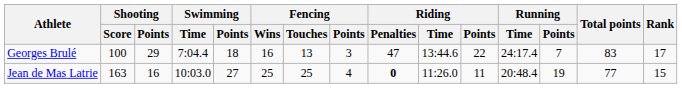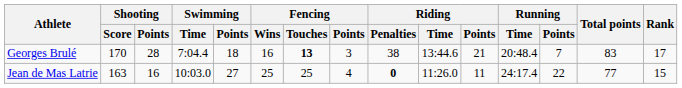 <table class=wikitable style="font-size:90%">
 <tr>
 <th rowspan="2">Athlete</th>
 <th colspan="2">Shooting</th>
 <th colspan="2">Swimming</th>
 <th colspan="3">Fencing</th>
 <th colspan="3">Riding</th>
 <th colspan="2">Running</th>
 <th rowspan="2">Total points</th>
 <th rowspan="2">Rank</th>
 </tr>
 <tr>
 <th>Score</th>
 <th>Points</th>
 <th>Time</th>
 <th>Points</th>
 <th>Wins</th>
 <th>Touches</th>
 <th>Points</th>
 <th>Penalties</th>
 <th>Time</th>
 <th>Points</th>
 <th>Time</th>
 <th>Points</th>
 </tr>
 <tr>
 <td><a href='#'>Georges Brulé</a></td>
-<td align="center">100</td>
-<td align="center">29</td>
+<td align="center">170</td>
+<td align="center">28</td>
 <td align="center">7:04.4</td>
 <td align="center">18</td>
 <td align="center">16</td>
-<td align=center>13</td>
+<td align=center><strong>13</strong></td>
 <td align="center">3</td>
-<td align=center>47</td>
+<td align=center>38</td>
 <td align="center">13:44.6</td>
-<td align="center">22</td>
-<td align="center">24:17.4</td>
+<td align="center">21</td>
+<td align="center">20:48.4</td>
 <td align="center">7</td>
 <td align="center">83</td>
 <td align="center">17</td>
 </tr>
 <tr>
 <td><a href='#'>Jean de Mas Latrie</a></td>
 <td align="center">163</td>
 <td align="center">16</td>
 <td align="center">10:03.0</td>
 <td align="center">27</td>
 <td align="center">25</td>
 <td align=center>25</td>
 <td align="center">4</td>
 <td align=center><strong>0</strong></td>
 <td align="center">11:26.0</td>
 <td align="center">11</td>
-<td align="center">20:48.4</td>
-<td align="center">19</td>
+<td align="center">24:17.4</td>
+<td align="center">22</td>
 <td align="center">77</td>
 <td align="center">15</td>
 </tr>
 </table>
